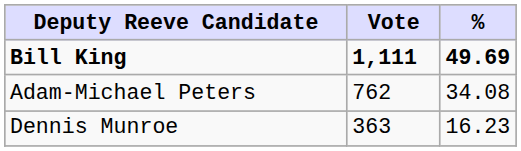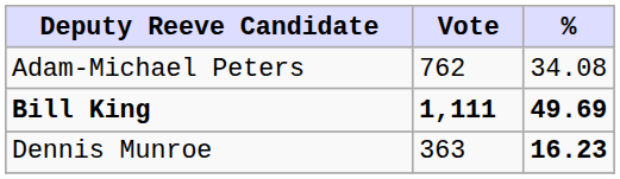 <table class="wikitable">
 <tr>
 <th style="background:#ddf; width:200px;">Deputy Reeve Candidate</th>
 <th style="background:#ddf; width:50px;">Vote</th>
 <th style="background:#ddf; width:30px;">%</th>
 </tr>
 <tr>
+<td>Adam-Michael Peters</td>
+<td>762</td>
+<td>34.08</td>
+</tr>
+<tr>
 <td><strong>Bill King</strong></td>
 <td><strong>1,111</strong></td>
 <td><strong>49.69</strong></td>
 </tr>
 <tr>
-<td>Adam-Michael Peters</td>
-<td>762</td>
-<td>34.08</td>
-</tr>
-<tr>
 <td>Dennis Munroe</td>
 <td>363</td>
-<td>16.23</td>
+<td><strong>16.23</strong></td>
 </tr>
 </table>
